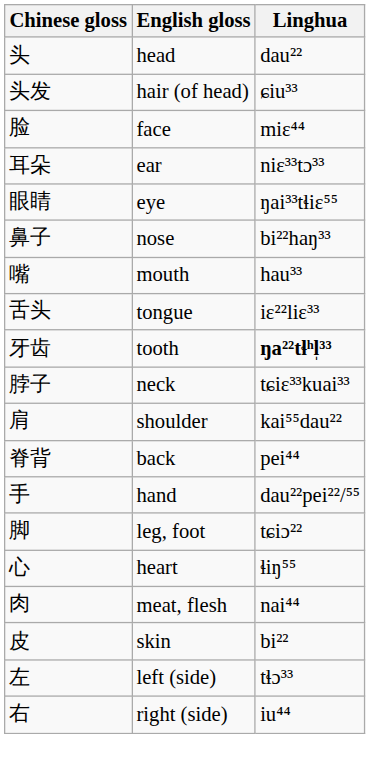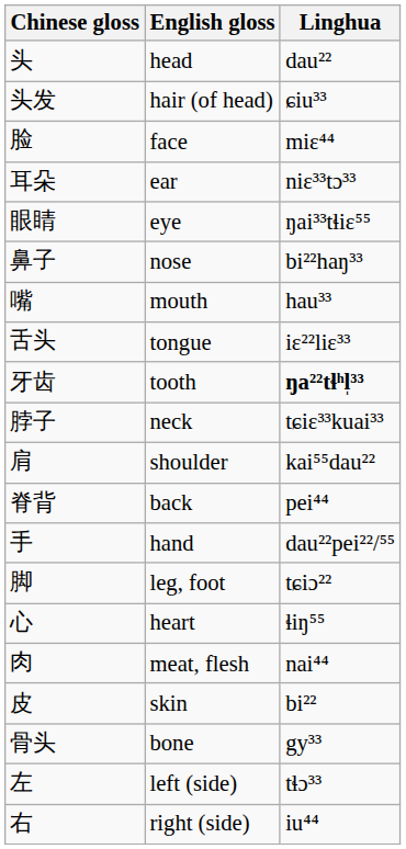 <table class="wikitable sortable">
 <tr>
 <th>Chinese gloss</th>
 <th>English gloss</th>
 <th>Linghua</th>
 </tr>
 <tr>
 <td>头</td>
 <td>head</td>
 <td>dau²²</td>
 </tr>
 <tr>
 <td>头发</td>
 <td>hair (of head)</td>
 <td>ɕiu³³</td>
 </tr>
 <tr>
 <td>脸</td>
 <td>face</td>
 <td>miɛ⁴⁴</td>
 </tr>
 <tr>
 <td>耳朵</td>
 <td>ear</td>
 <td>niɛ³³tɔ³³</td>
 </tr>
 <tr>
 <td>眼睛</td>
 <td>eye</td>
 <td>ŋai³³tɬiɛ⁵⁵</td>
 </tr>
 <tr>
 <td>鼻子</td>
 <td>nose</td>
 <td>bi²²haŋ³³</td>
 </tr>
 <tr>
 <td>嘴</td>
 <td>mouth</td>
 <td>hau³³</td>
 </tr>
 <tr>
 <td>舌头</td>
 <td>tongue</td>
 <td>iɛ²²liɛ³³</td>
 </tr>
 <tr>
 <td>牙齿</td>
 <td>tooth</td>
 <td><strong>ŋa²²tɬʰl̩³³</strong></td>
 </tr>
 <tr>
 <td>脖子</td>
 <td>neck</td>
 <td>tɕiɛ³³kuai³³</td>
 </tr>
 <tr>
 <td>肩</td>
 <td>shoulder</td>
 <td>kai⁵⁵dau²²</td>
 </tr>
 <tr>
 <td>脊背</td>
 <td>back</td>
 <td>pei⁴⁴</td>
 </tr>
 <tr>
 <td>手</td>
 <td>hand</td>
 <td>dau²²pei²²/⁵⁵</td>
 </tr>
 <tr>
 <td>脚</td>
 <td>leg, foot</td>
 <td>tɕiɔ²²</td>
 </tr>
 <tr>
 <td>心</td>
 <td>heart</td>
 <td>ɬiŋ⁵⁵</td>
 </tr>
 <tr>
 <td>肉</td>
 <td>meat, flesh</td>
 <td>nai⁴⁴</td>
 </tr>
 <tr>
 <td>皮</td>
 <td>skin</td>
 <td>bi²²</td>
 </tr>
 <tr>
+<td>骨头</td>
+<td>bone</td>
+<td>gy³³</td>
+</tr>
+<tr>
 <td>左</td>
 <td>left (side)</td>
 <td>tɬɔ³³</td>
 </tr>
 <tr>
 <td>右</td>
 <td>right (side)</td>
 <td>iu⁴⁴</td>
 </tr>
 </table>
